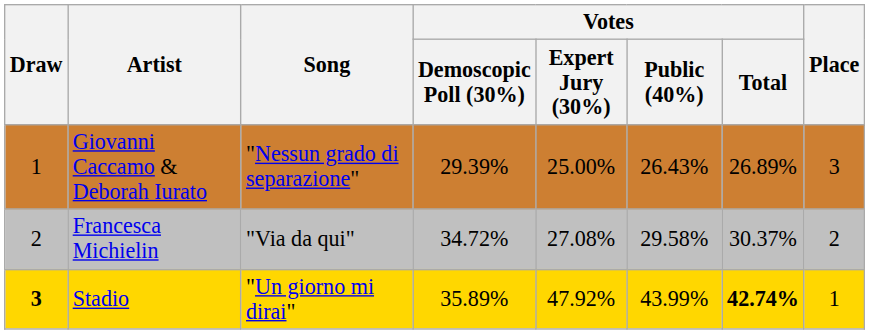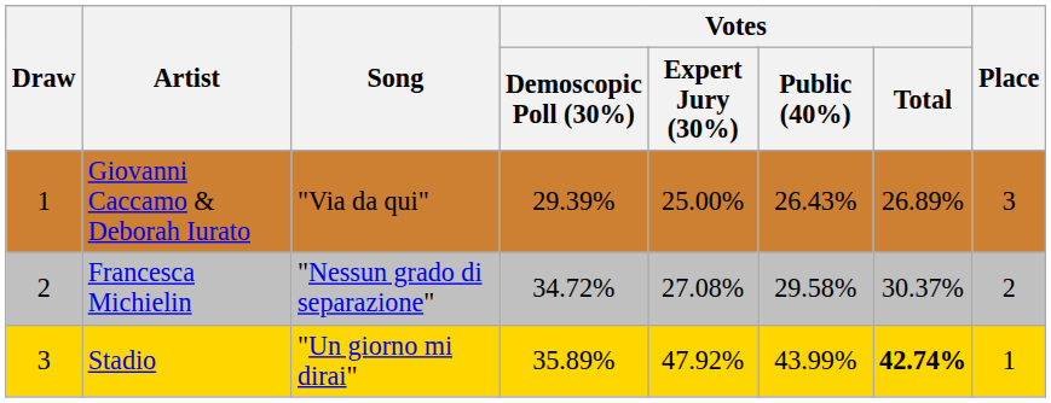 <table class="sortable wikitable" style="margin: 1em auto 1em auto; text-align:center">
 <tr>
 <th rowspan="2">Draw</th>
 <th rowspan="2">Artist</th>
 <th rowspan="2">Song</th>
 <th colspan="4" class="unsortable">Votes</th>
 <th rowspan="2">Place</th>
 </tr>
 <tr>
 <th>Demoscopic<br>Poll (30%)</th>
 <th>Expert<br>Jury (30%)</th>
 <th>Public (40%)</th>
 <th>Total</th>
 </tr>
 <tr style="background:#cd7f32">
 <td>1</td>
 <td align="left"><a href='#'>Giovanni Caccamo</a> & <a href='#'>Deborah Iurato</a></td>
-<td align="left">"<a href='#'>Nessun grado di separazione</a>"</td>
+<td align="left">"Via da qui"</td>
 <td>29.39%</td>
 <td>25.00%</td>
 <td>26.43%</td>
 <td>26.89%</td>
 <td>3</td>
 </tr>
 <tr style="background:silver">
 <td>2</td>
 <td align="left"><a href='#'>Francesca Michielin</a></td>
-<td align="left">"Via da qui"</td>
+<td align="left">"<a href='#'>Nessun grado di separazione</a>"</td>
 <td>34.72%</td>
 <td>27.08%</td>
 <td>29.58%</td>
 <td>30.37%</td>
 <td>2</td>
 </tr>
 <tr style="background:gold">
-<td><strong>3</strong></td>
+<td>3</td>
 <td align="left"><a href='#'>Stadio</a></td>
 <td align="left">"<a href='#'>Un giorno mi dirai</a>"</td>
 <td>35.89%</td>
 <td>47.92%</td>
 <td>43.99%</td>
 <td><strong>42.74%</strong></td>
 <td>1</td>
 </tr>
 </table>
